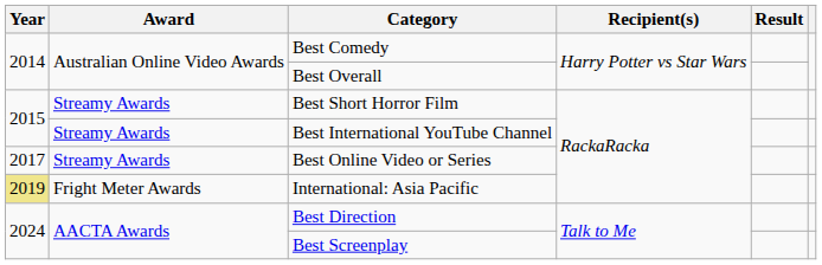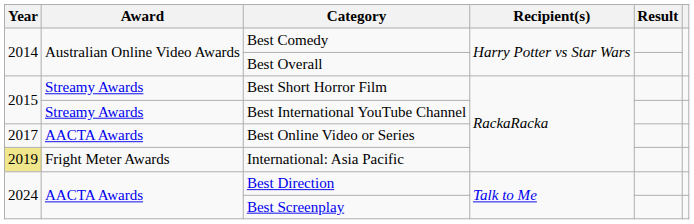 <table class="wikitable sortable plainrowheaders">
 <tr>
 <th>Year</th>
 <th>Award</th>
 <th>Category</th>
 <th>Recipient(s)</th>
 <th>Result</th>
 <th class="unsortable"></th>
 </tr>
 <tr>
 <td rowspan="2">2014</td>
 <td rowspan="2">Australian Online Video Awards</td>
 <td>Best Comedy</td>
 <td rowspan="2"><em>Harry Potter vs Star Wars</em></td>
 <td></td>
 <td rowspan="2" style="text-align: center;"></td>
 </tr>
 <tr>
 <td>Best Overall</td>
 <td></td>
 </tr>
 <tr>
 <td rowspan="2">2015</td>
 <td><a href='#'>Streamy Awards</a></td>
 <td>Best Short Horror Film</td>
 <td rowspan="4"><em>RackaRacka</em></td>
 <td></td>
 <td style="text-align: center;"></td>
 </tr>
 <tr>
 <td><a href='#'>Streamy Awards</a></td>
 <td>Best International YouTube Channel</td>
 <td></td>
 <td style="text-align: center;"></td>
 </tr>
 <tr>
 <td>2017</td>
-<td><a href='#'>Streamy Awards</a></td>
+<td><a href='#'>AACTA Awards</a></td>
 <td>Best Online Video or Series</td>
 <td></td>
 <td style="text-align: center;"></td>
 </tr>
 <tr>
 <td style="background: khaki;">2019</td>
 <td>Fright Meter Awards</td>
 <td>International: Asia Pacific</td>
 <td></td>
 <td style="text-align: center;"></td>
 </tr>
 <tr>
 <td rowspan="2">2024</td>
 <td rowspan="2"><a href='#'>AACTA Awards</a></td>
 <td><a href='#'>Best Direction</a></td>
 <td rowspan="2"><em><a href='#'>Talk to Me</a></em></td>
 <td></td>
 <td></td>
 </tr>
 <tr>
 <td><a href='#'>Best Screenplay</a></td>
 <td></td>
 <td></td>
 </tr>
 </table>
